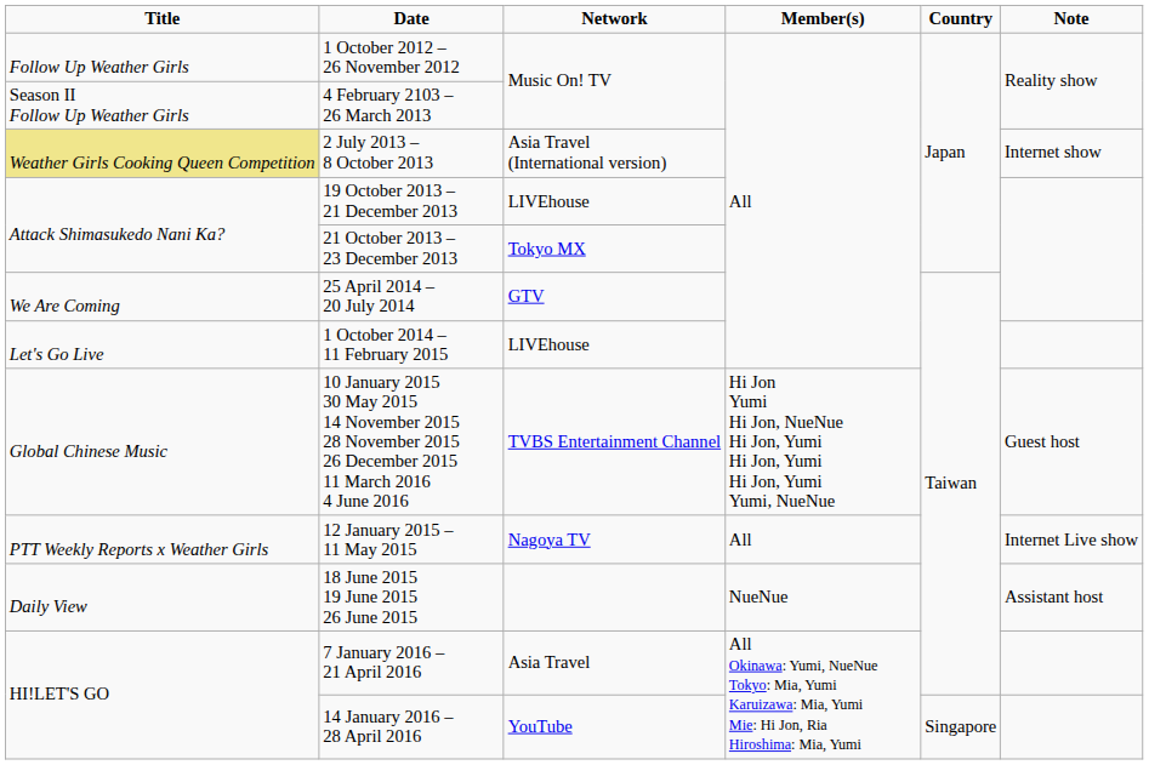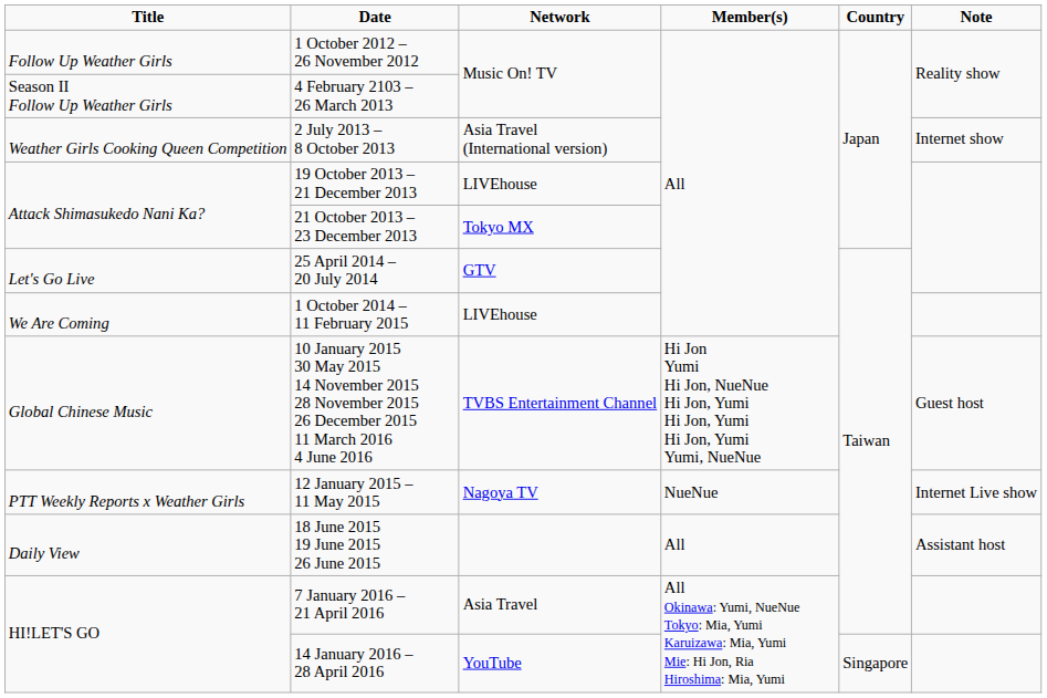 <table class="wikitable">
 <tr style="font-weight:bold; text-align:center;">
 <td>Title</td>
 <td width="160px">Date</td>
 <td>Network</td>
 <td width="170px">Member(s)</td>
 <td>Country</td>
 <td>Note</td>
 </tr>
 <tr>
 <td><br><em>Follow Up Weather Girls</em></td>
 <td>1 October 2012 –<br>26 November 2012</td>
 <td rowspan="2">Music On! TV</td>
 <td rowspan="7">All</td>
 <td rowspan="5">Japan</td>
 <td rowspan="2">Reality show</td>
 </tr>
 <tr>
 <td> Season II<br><em>Follow Up Weather Girls</em></td>
 <td>4 February 2103 –<br>26 March 2013</td>
 </tr>
 <tr>
-<td style="background: khaki;"><br><em>Weather Girls Cooking Queen Competition</em></td>
+<td><br><em>Weather Girls Cooking Queen Competition</em></td>
 <td>2 July 2013 –<br>8 October 2013</td>
 <td>Asia Travel<br>(International version)</td>
 <td>Internet show</td>
 </tr>
 <tr>
 <td rowspan = "2"><br><em>Attack Shimasukedo Nani Ka?</em></td>
 <td>19 October 2013 –<br>21 December 2013</td>
 <td>LIVEhouse</td>
 <td rowspan = "3"></td>
 </tr>
 <tr>
 <td>21 October 2013 –<br>23 December 2013</td>
 <td><a href='#'>Tokyo MX</a></td>
 </tr>
 <tr>
-<td><br><em>We Are Coming</em></td>
+<td><br><em>Let's Go Live</em></td>
 <td>25 April 2014 –<br>20 July 2014</td>
 <td><a href='#'>GTV</a></td>
 <td rowspan = "6">Taiwan</td>
 </tr>
 <tr>
-<td><br><em>Let's Go Live</em></td>
+<td><br><em>We Are Coming</em></td>
 <td>1 October 2014 –<br>11 February 2015</td>
 <td>LIVEhouse</td>
 <td></td>
 </tr>
 <tr>
 <td><br><em>Global Chinese Music</em></td>
 <td>10 January 2015<br>30 May 2015<br>14 November 2015<br>28 November 2015<br>26 December 2015<br>11 March 2016<br>4 June 2016</td>
 <td><a href='#'>TVBS Entertainment Channel</a></td>
 <td>Hi Jon<br>Yumi<br>Hi Jon, NueNue<br>Hi Jon, Yumi<br>Hi Jon, Yumi<br>Hi Jon, Yumi<br>Yumi, NueNue</td>
 <td>Guest host</td>
 </tr>
 <tr>
 <td><br><em>PTT Weekly Reports x Weather Girls</em></td>
 <td>12 January 2015 –<br>11 May 2015</td>
 <td><a href='#'>Nagoya TV</a></td>
-<td>All</td>
+<td>NueNue</td>
 <td>Internet Live show</td>
 </tr>
 <tr>
 <td><br><em>Daily View</em></td>
 <td>18 June 2015<br>19 June 2015<br>26 June 2015</td>
 <td></td>
-<td>NueNue</td>
+<td>All</td>
 <td>Assistant host</td>
 </tr>
 <tr>
 <td rowspan="2">HI!LET'S GO</td>
 <td>7 January 2016 –<br>21 April 2016</td>
 <td>Asia Travel</td>
 <td rowspan="2">All<br><small><a href='#'>Okinawa</a>: Yumi, NueNue<br><a href='#'>Tokyo</a>: Mia, Yumi<br><a href='#'>Karuizawa</a>: Mia, Yumi<br><a href='#'>Mie</a>: Hi Jon, Ria<br><a href='#'>Hiroshima</a>: Mia, Yumi</small></td>
 <td></td>
 </tr>
 <tr>
 <td>14 January 2016 –<br>28 April 2016</td>
 <td><a href='#'>YouTube</a></td>
 <td>Singapore</td>
 <td></td>
 </tr>
 </table>
